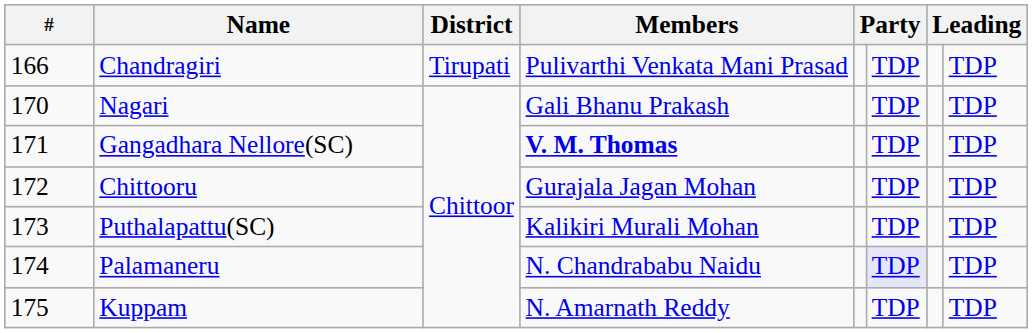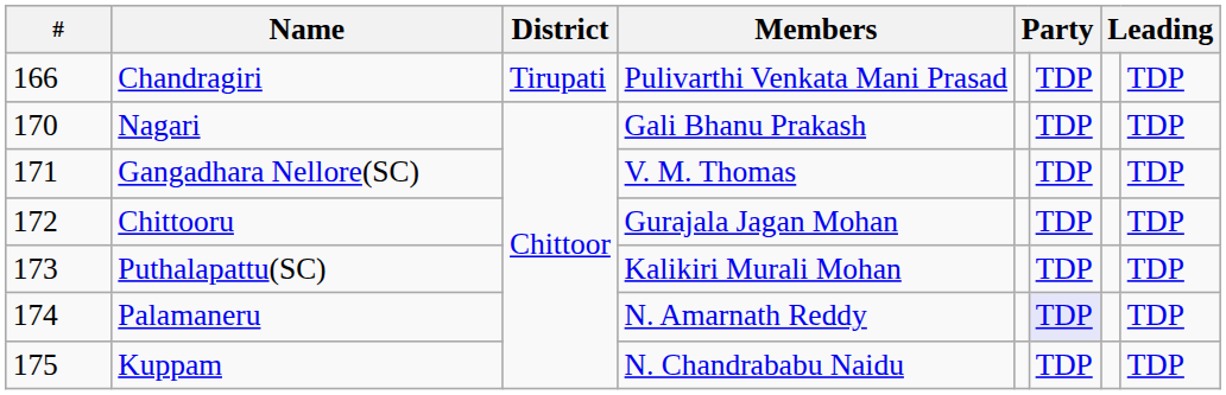 <table class="wikitable sortable">
 <tr>
 <th width="50px" style="font-size:75%">#</th>
 <th width="200px">Name</th>
 <th>District</th>
 <th>Members</th>
 <th colspan="2">Party</th>
 <th colspan=2>Leading<br></th>
 </tr>
 <tr>
 <td>166</td>
 <td><a href='#'>Chandragiri</a></td>
 <td><a href='#'>Tirupati</a></td>
 <td><a href='#'>Pulivarthi Venkata Mani Prasad</a></td>
 <td></td>
 <td><a href='#'>TDP</a></td>
 <td></td>
 <td><a href='#'>TDP</a></td>
 </tr>
 <tr>
 <td>170</td>
 <td><a href='#'>Nagari</a></td>
 <td rowspan="6"><a href='#'>Chittoor</a></td>
 <td><a href='#'>Gali Bhanu Prakash</a></td>
 <td></td>
 <td><a href='#'>TDP</a></td>
 <td></td>
 <td><a href='#'>TDP</a></td>
 </tr>
 <tr>
 <td>171</td>
 <td><a href='#'>Gangadhara Nellore</a>(SC)</td>
-<td><strong><a href='#'>V. M. Thomas</a></strong></td>
+<td><a href='#'>V. M. Thomas</a></td>
 <td></td>
 <td><a href='#'>TDP</a></td>
 <td></td>
 <td><a href='#'>TDP</a></td>
 </tr>
 <tr>
 <td>172</td>
 <td><a href='#'>Chittooru</a></td>
 <td><a href='#'>Gurajala Jagan Mohan</a></td>
 <td></td>
 <td><a href='#'>TDP</a></td>
 <td></td>
 <td><a href='#'>TDP</a></td>
 </tr>
 <tr>
 <td>173</td>
 <td><a href='#'>Puthalapattu</a>(SC)</td>
 <td><a href='#'>Kalikiri Murali Mohan</a></td>
 <td></td>
 <td><a href='#'>TDP</a></td>
 <td></td>
 <td><a href='#'>TDP</a></td>
 </tr>
 <tr>
 <td>174</td>
 <td><a href='#'>Palamaneru</a></td>
-<td><a href='#'>N. Chandrababu Naidu</a></td>
+<td><a href='#'>N. Amarnath Reddy</a></td>
 <td></td>
 <td style="background: lavender;"><a href='#'>TDP</a></td>
 <td></td>
 <td><a href='#'>TDP</a></td>
 </tr>
 <tr>
 <td>175</td>
 <td><a href='#'>Kuppam</a></td>
-<td><a href='#'>N. Amarnath Reddy</a></td>
+<td><a href='#'>N. Chandrababu Naidu</a></td>
 <td></td>
 <td><a href='#'>TDP</a></td>
 <td></td>
 <td><a href='#'>TDP</a></td>
 </tr>
 </table>
